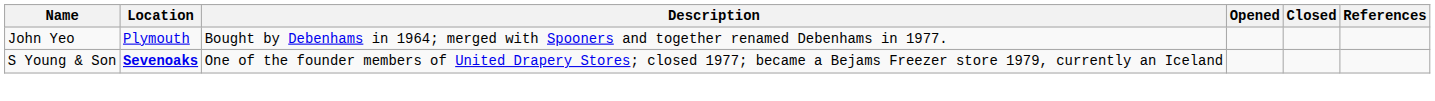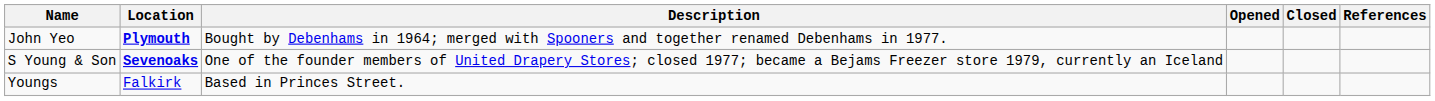 <table class="wikitable">
 <tr>
 <th>Name</th>
 <th>Location</th>
 <th>Description</th>
 <th>Opened</th>
 <th>Closed</th>
 <th>References</th>
 </tr>
 <tr>
 <td>John Yeo</td>
-<td><a href='#'>Plymouth</a></td>
+<td><strong><a href='#'>Plymouth</a></strong></td>
 <td>Bought by <a href='#'>Debenhams</a> in 1964; merged with <a href='#'>Spooners</a> and together renamed Debenhams in 1977.</td>
 <td></td>
 <td></td>
 <td></td>
 </tr>
 <tr>
 <td>S Young & Son</td>
 <td><strong><a href='#'>Sevenoaks</a></strong></td>
 <td>One of the founder members of <a href='#'>United Drapery Stores</a>; closed 1977; became a Bejams Freezer store 1979, currently an Iceland</td>
 <td></td>
 <td></td>
 <td></td>
 </tr>
+<tr>
+<td>Youngs</td>
+<td><a href='#'>Falkirk</a></td>
+<td>Based in Princes Street.</td>
+<td></td>
+<td></td>
+<td></td>
+</tr>
 </table>
